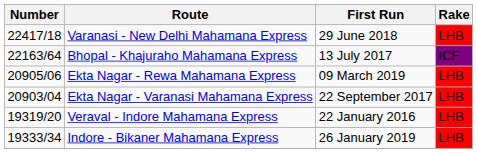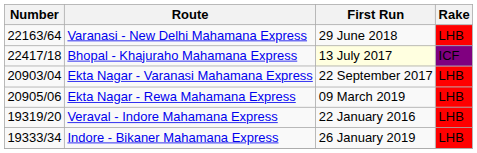 <table class="wikitable sortable">
 <tr>
 <th>Number</th>
 <th>Route</th>
 <th>First Run</th>
 <th>Rake</th>
 </tr>
 <tr>
-<td>22417/18</td>
+<td>22163/64</td>
 <td><a href='#'>Varanasi - New Delhi Mahamana Express</a></td>
 <td>29 June 2018</td>
 <td style="background-color:#FF0000;">LHB</td>
 </tr>
 <tr>
-<td>22163/64</td>
+<td>22417/18</td>
 <td><a href='#'>Bhopal - Khajuraho Mahamana Express</a></td>
-<td>13 July 2017</td>
+<td style="background: lightyellow;">13 July 2017</td>
 <td style="background-color:#800080;">ICF</td>
+</tr>
+<tr>
+<td>20903/04</td>
+<td><a href='#'>Ekta Nagar - Varanasi Mahamana Express</a></td>
+<td>22 September 2017</td>
+<td style="background-color:#FF0000;">LHB</td>
 </tr>
 <tr>
 <td>20905/06</td>
 <td><a href='#'>Ekta Nagar - Rewa Mahamana Express</a></td>
 <td>09 March 2019</td>
-<td style="background-color:#FF0000;">LHB</td>
-</tr>
-<tr>
-<td>20903/04</td>
-<td><a href='#'>Ekta Nagar - Varanasi Mahamana Express</a></td>
-<td>22 September 2017</td>
 <td style="background-color:#FF0000;">LHB</td>
 </tr>
 <tr>
 <td>19319/20</td>
 <td><a href='#'>Veraval - Indore Mahamana Express</a></td>
 <td>22 January 2016</td>
 <td style="background-color:#FF0000;">LHB</td>
 </tr>
 <tr>
 <td>19333/34</td>
 <td><a href='#'>Indore - Bikaner Mahamana Express</a></td>
 <td>26 January 2019</td>
 <td style="background-color:#FF0000;">LHB</td>
 </tr>
 <tr>
 </tr>
 </table>
